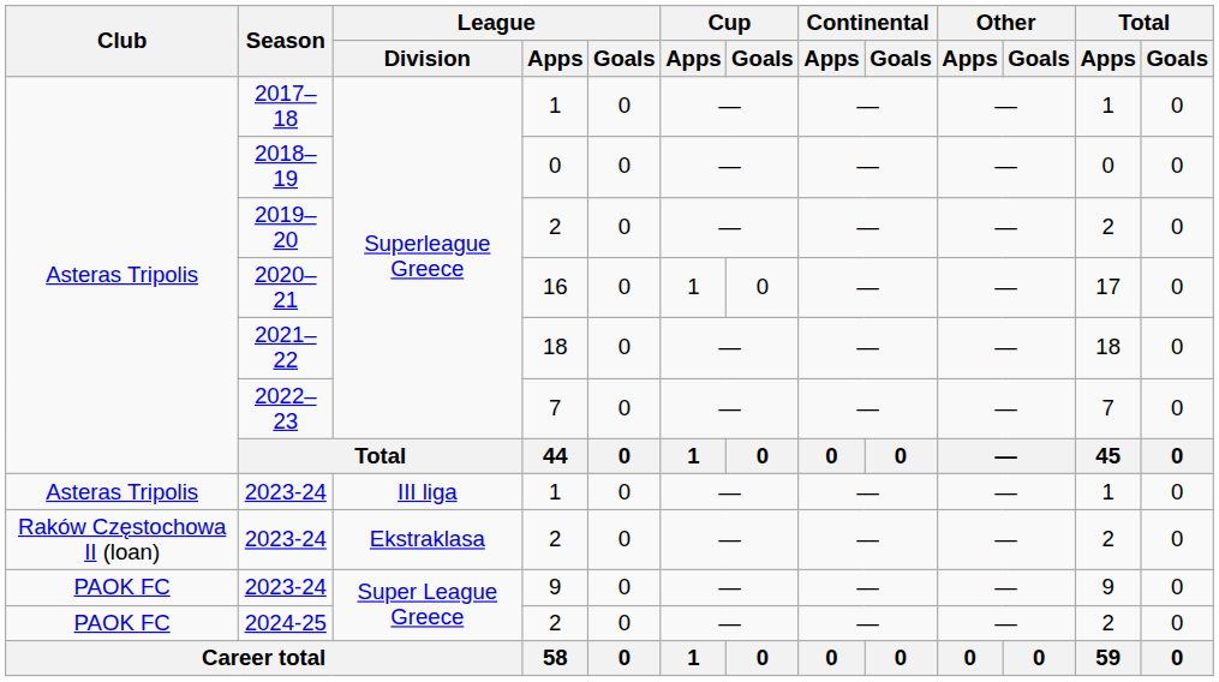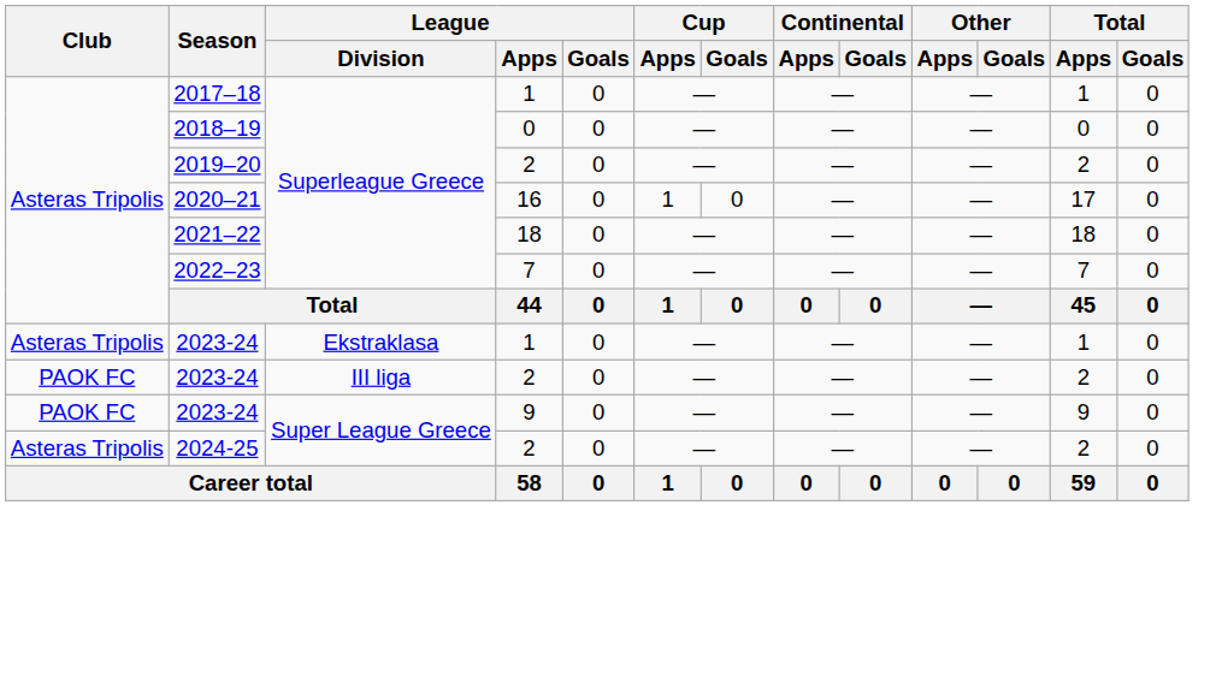 <table class="wikitable" style="text-align:center">
 <tr>
 <th rowspan="2">Club</th>
 <th rowspan="2">Season</th>
 <th colspan="3">League</th>
 <th colspan="2">Cup</th>
 <th colspan="2">Continental</th>
 <th colspan="2">Other</th>
 <th colspan="2">Total</th>
 </tr>
 <tr>
 <th>Division</th>
 <th>Apps</th>
 <th>Goals</th>
 <th>Apps</th>
 <th>Goals</th>
 <th>Apps</th>
 <th>Goals</th>
 <th>Apps</th>
 <th>Goals</th>
 <th>Apps</th>
 <th>Goals</th>
 </tr>
 <tr>
 <td rowspan="7"><a href='#'>Asteras Tripolis</a></td>
 <td><a href='#'>2017–18</a></td>
 <td rowspan="6"><a href='#'>Superleague Greece</a></td>
 <td>1</td>
 <td>0</td>
 <td colspan="2">—</td>
 <td colspan="2">—</td>
 <td colspan="2">—</td>
 <td>1</td>
 <td>0</td>
 </tr>
 <tr>
 <td><a href='#'>2018–19</a></td>
 <td>0</td>
 <td>0</td>
 <td colspan="2">—</td>
 <td colspan="2">—</td>
 <td colspan="2">—</td>
 <td>0</td>
 <td>0</td>
 </tr>
 <tr>
 <td><a href='#'>2019–20</a></td>
 <td>2</td>
 <td>0</td>
 <td colspan="2">—</td>
 <td colspan="2">—</td>
 <td colspan="2">—</td>
 <td>2</td>
 <td>0</td>
 </tr>
 <tr>
 <td><a href='#'>2020–21</a></td>
 <td>16</td>
 <td>0</td>
 <td>1</td>
 <td>0</td>
 <td colspan="2">—</td>
 <td colspan="2">—</td>
 <td>17</td>
 <td>0</td>
 </tr>
 <tr>
 <td><a href='#'>2021–22</a></td>
 <td>18</td>
 <td>0</td>
 <td colspan="2">—</td>
 <td colspan="2">—</td>
 <td colspan="2">—</td>
 <td>18</td>
 <td>0</td>
 </tr>
 <tr>
 <td><a href='#'>2022–23</a></td>
 <td>7</td>
 <td>0</td>
 <td colspan="2">—</td>
 <td colspan="2">—</td>
 <td colspan="2">—</td>
 <td>7</td>
 <td>0</td>
 </tr>
 <tr>
 <th colspan="2">Total</th>
 <th>44</th>
 <th>0</th>
 <th>1</th>
 <th>0</th>
 <th>0</th>
 <th>0</th>
 <th colspan="2">—</th>
 <th>45</th>
 <th>0</th>
 </tr>
 <tr>
 <td><a href='#'>Asteras Tripolis</a></td>
 <td><a href='#'>2023-24</a></td>
-<td><a href='#'>III liga</a></td>
+<td><a href='#'>Ekstraklasa</a></td>
 <td>1</td>
 <td>0</td>
 <td colspan="2">—</td>
 <td colspan="2">—</td>
 <td colspan="2">—</td>
 <td>1</td>
 <td>0</td>
 </tr>
 <tr>
-<td><a href='#'>Raków Częstochowa II</a> (loan)</td>
+<td><a href='#'>PAOK FC</a></td>
 <td><a href='#'>2023-24</a></td>
-<td><a href='#'>Ekstraklasa</a></td>
+<td><a href='#'>III liga</a></td>
 <td>2</td>
 <td>0</td>
 <td colspan="2">—</td>
 <td colspan="2">—</td>
 <td colspan="2">—</td>
 <td>2</td>
 <td>0</td>
 </tr>
 <tr>
 <td><a href='#'>PAOK FC</a></td>
 <td><a href='#'>2023-24</a></td>
 <td rowspan="2"><a href='#'>Super League Greece</a></td>
 <td>9</td>
 <td>0</td>
 <td colspan="2">—</td>
 <td colspan="2">—</td>
 <td colspan="2">—</td>
 <td>9</td>
 <td>0</td>
 </tr>
 <tr>
-<td><a href='#'>PAOK FC</a></td>
+<td><a href='#'>Asteras Tripolis</a></td>
 <td><a href='#'>2024-25</a></td>
 <td>2</td>
 <td>0</td>
 <td colspan="2">—</td>
 <td colspan="2">—</td>
 <td colspan="2">—</td>
 <td>2</td>
 <td>0</td>
 </tr>
 <tr>
 <th colspan="3">Career total</th>
 <th>58</th>
 <th>0</th>
 <th>1</th>
 <th>0</th>
 <th>0</th>
 <th>0</th>
 <th>0</th>
 <th>0</th>
 <th>59</th>
 <th>0</th>
 </tr>
 </table>
